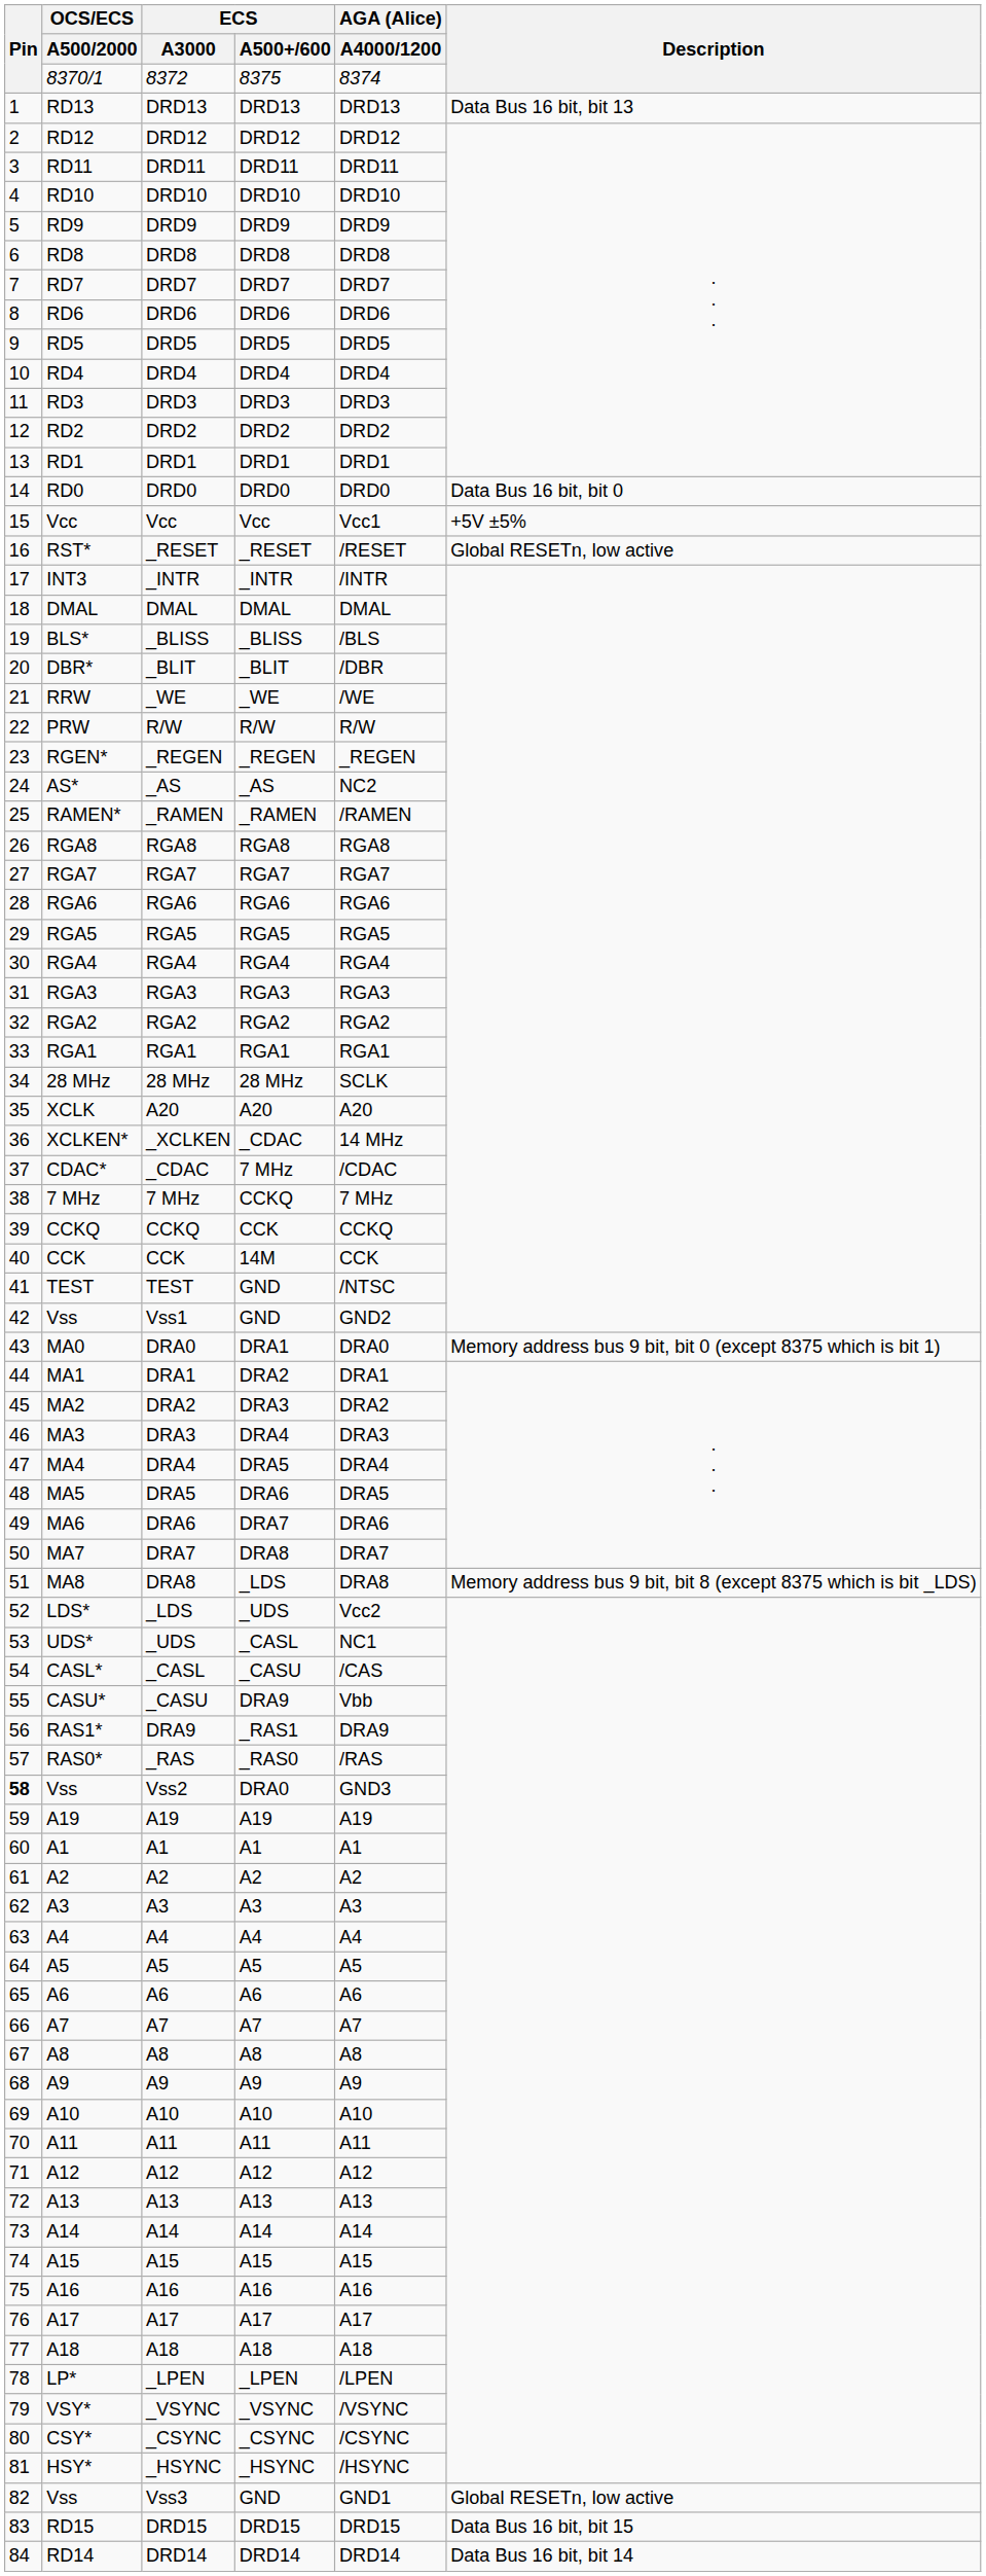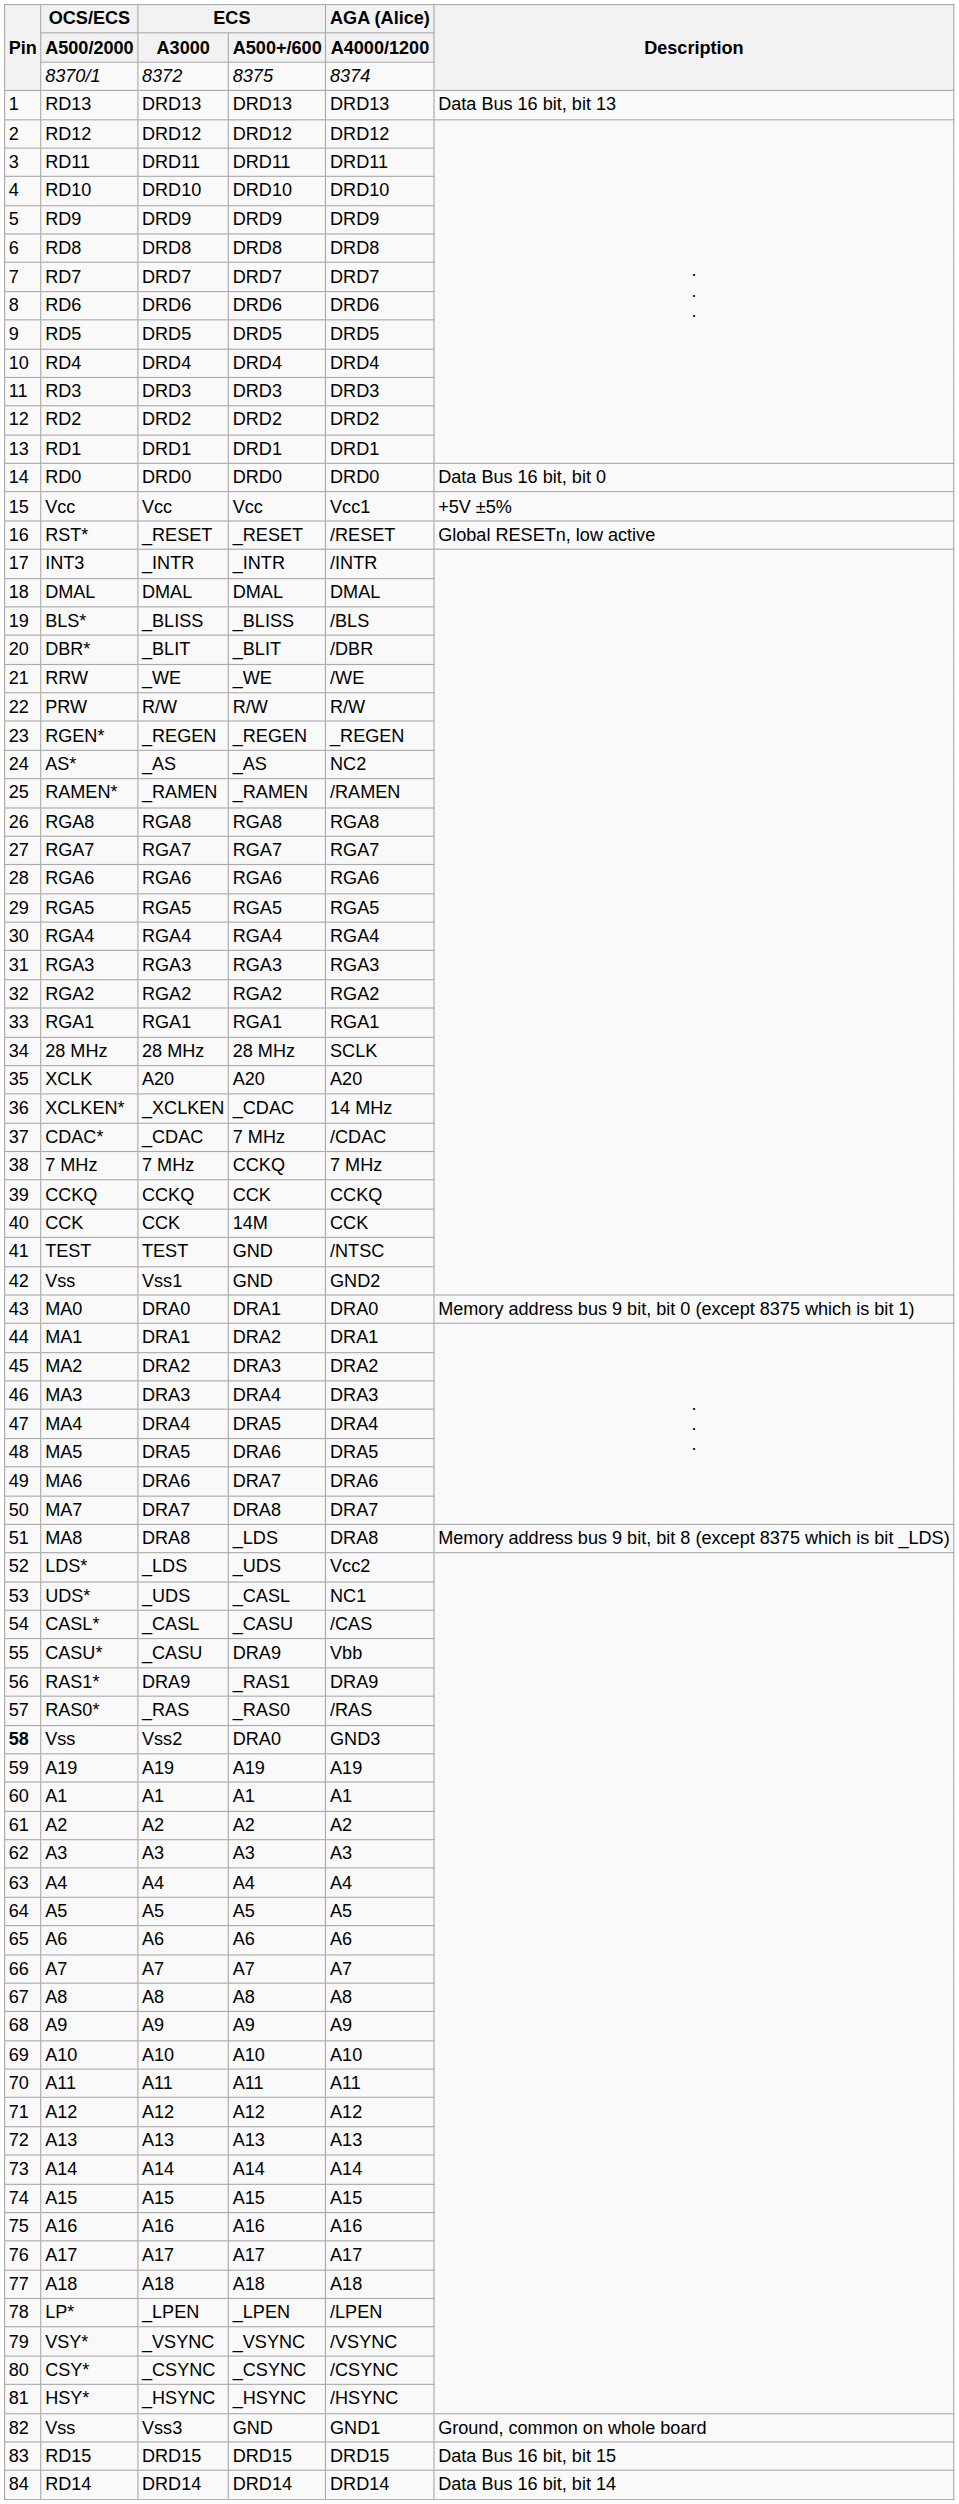 <table class="wikitable">
 <tr>
 <th rowspan=3>Pin</th>
 <th>OCS/ECS</th>
 <th colspan=2>ECS</th>
 <th>AGA (Alice)</th>
 <th rowspan=3>Description</th>
 </tr>
 <tr>
 <th>A500/2000</th>
 <th>A3000</th>
 <th>A500+/600</th>
 <th>A4000/1200</th>
 </tr>
 <tr>
 <td><em>8370/1</em></td>
 <td><em>8372</em></td>
 <td><em>8375</em></td>
 <td><em>8374</em></td>
 </tr>
 <tr>
 <td>1</td>
 <td>RD13</td>
 <td>DRD13</td>
 <td>DRD13</td>
 <td>DRD13</td>
 <td>Data Bus 16 bit, bit 13</td>
 </tr>
 <tr>
 <td>2</td>
 <td>RD12</td>
 <td>DRD12</td>
 <td>DRD12</td>
 <td>DRD12</td>
 <td rowspan=12 style="text-align: center">.<br>.<br>.</td>
 </tr>
 <tr>
 <td>3</td>
 <td>RD11</td>
 <td>DRD11</td>
 <td>DRD11</td>
 <td>DRD11</td>
 </tr>
 <tr>
 <td>4</td>
 <td>RD10</td>
 <td>DRD10</td>
 <td>DRD10</td>
 <td>DRD10</td>
 </tr>
 <tr>
 <td>5</td>
 <td>RD9</td>
 <td>DRD9</td>
 <td>DRD9</td>
 <td>DRD9</td>
 </tr>
 <tr>
 <td>6</td>
 <td>RD8</td>
 <td>DRD8</td>
 <td>DRD8</td>
 <td>DRD8</td>
 </tr>
 <tr>
 <td>7</td>
 <td>RD7</td>
 <td>DRD7</td>
 <td>DRD7</td>
 <td>DRD7</td>
 </tr>
 <tr>
 <td>8</td>
 <td>RD6</td>
 <td>DRD6</td>
 <td>DRD6</td>
 <td>DRD6</td>
 </tr>
 <tr>
 <td>9</td>
 <td>RD5</td>
 <td>DRD5</td>
 <td>DRD5</td>
 <td>DRD5</td>
 </tr>
 <tr>
 <td>10</td>
 <td>RD4</td>
 <td>DRD4</td>
 <td>DRD4</td>
 <td>DRD4</td>
 </tr>
 <tr>
 <td>11</td>
 <td>RD3</td>
 <td>DRD3</td>
 <td>DRD3</td>
 <td>DRD3</td>
 </tr>
 <tr>
 <td>12</td>
 <td>RD2</td>
 <td>DRD2</td>
 <td>DRD2</td>
 <td>DRD2</td>
 </tr>
 <tr>
 <td>13</td>
 <td>RD1</td>
 <td>DRD1</td>
 <td>DRD1</td>
 <td>DRD1</td>
 </tr>
 <tr>
 <td>14</td>
 <td>RD0</td>
 <td>DRD0</td>
 <td>DRD0</td>
 <td>DRD0</td>
 <td>Data Bus 16 bit, bit 0</td>
 </tr>
 <tr>
 <td>15</td>
 <td>Vcc</td>
 <td>Vcc</td>
 <td>Vcc</td>
 <td>Vcc1</td>
 <td>+5V ±5%</td>
 </tr>
 <tr>
 <td>16</td>
 <td>RST*</td>
 <td>_RESET</td>
 <td>_RESET</td>
 <td>/RESET</td>
 <td>Global RESETn, low active</td>
 </tr>
 <tr>
 <td>17</td>
 <td>INT3</td>
 <td>_INTR</td>
 <td>_INTR</td>
 <td>/INTR</td>
 </tr>
 <tr>
 <td>18</td>
 <td>DMAL</td>
 <td>DMAL</td>
 <td>DMAL</td>
 <td>DMAL</td>
 </tr>
 <tr>
 <td>19</td>
 <td>BLS*</td>
 <td>_BLISS</td>
 <td>_BLISS</td>
 <td>/BLS</td>
 </tr>
 <tr>
 <td>20</td>
 <td>DBR*</td>
 <td>_BLIT</td>
 <td>_BLIT</td>
 <td>/DBR</td>
 </tr>
 <tr>
 <td>21</td>
 <td>RRW</td>
 <td>_WE</td>
 <td>_WE</td>
 <td>/WE</td>
 </tr>
 <tr>
 <td>22</td>
 <td>PRW</td>
 <td>R/W</td>
 <td>R/W</td>
 <td>R/W</td>
 </tr>
 <tr>
 <td>23</td>
 <td>RGEN*</td>
 <td>_REGEN</td>
 <td>_REGEN</td>
 <td>_REGEN</td>
 </tr>
 <tr>
 <td>24</td>
 <td>AS*</td>
 <td>_AS</td>
 <td>_AS</td>
 <td>NC2</td>
 </tr>
 <tr>
 <td>25</td>
 <td>RAMEN*</td>
 <td>_RAMEN</td>
 <td>_RAMEN</td>
 <td>/RAMEN</td>
 </tr>
 <tr>
 <td>26</td>
 <td>RGA8</td>
 <td>RGA8</td>
 <td>RGA8</td>
 <td>RGA8</td>
 </tr>
 <tr>
 <td>27</td>
 <td>RGA7</td>
 <td>RGA7</td>
 <td>RGA7</td>
 <td>RGA7</td>
 </tr>
 <tr>
 <td>28</td>
 <td>RGA6</td>
 <td>RGA6</td>
 <td>RGA6</td>
 <td>RGA6</td>
 </tr>
 <tr>
 <td>29</td>
 <td>RGA5</td>
 <td>RGA5</td>
 <td>RGA5</td>
 <td>RGA5</td>
 </tr>
 <tr>
 <td>30</td>
 <td>RGA4</td>
 <td>RGA4</td>
 <td>RGA4</td>
 <td>RGA4</td>
 </tr>
 <tr>
 <td>31</td>
 <td>RGA3</td>
 <td>RGA3</td>
 <td>RGA3</td>
 <td>RGA3</td>
 </tr>
 <tr>
 <td>32</td>
 <td>RGA2</td>
 <td>RGA2</td>
 <td>RGA2</td>
 <td>RGA2</td>
 </tr>
 <tr>
 <td>33</td>
 <td>RGA1</td>
 <td>RGA1</td>
 <td>RGA1</td>
 <td>RGA1</td>
 </tr>
 <tr>
 <td>34</td>
 <td>28 MHz</td>
 <td>28 MHz</td>
 <td>28 MHz</td>
 <td>SCLK</td>
 </tr>
 <tr>
 <td>35</td>
 <td>XCLK</td>
 <td>A20</td>
 <td>A20</td>
 <td>A20</td>
 </tr>
 <tr>
 <td>36</td>
 <td>XCLKEN*</td>
 <td>_XCLKEN</td>
 <td>_CDAC</td>
 <td>14 MHz</td>
 </tr>
 <tr>
 <td>37</td>
 <td>CDAC*</td>
 <td>_CDAC</td>
 <td>7 MHz</td>
 <td>/CDAC</td>
 </tr>
 <tr>
 <td>38</td>
 <td>7 MHz</td>
 <td>7 MHz</td>
 <td>CCKQ</td>
 <td>7 MHz</td>
 </tr>
 <tr>
 <td>39</td>
 <td>CCKQ</td>
 <td>CCKQ</td>
 <td>CCK</td>
 <td>CCKQ</td>
 </tr>
 <tr>
 <td>40</td>
 <td>CCK</td>
 <td>CCK</td>
 <td>14M</td>
 <td>CCK</td>
 </tr>
 <tr>
 <td>41</td>
 <td>TEST</td>
 <td>TEST</td>
 <td>GND</td>
 <td>/NTSC</td>
 </tr>
 <tr>
 <td>42</td>
 <td>Vss</td>
 <td>Vss1</td>
 <td>GND</td>
 <td>GND2</td>
 </tr>
 <tr>
 <td>43</td>
 <td>MA0</td>
 <td>DRA0</td>
 <td>DRA1</td>
 <td>DRA0</td>
 <td>Memory address bus 9 bit, bit 0 (except 8375 which is bit 1)</td>
 </tr>
 <tr>
 <td>44</td>
 <td>MA1</td>
 <td>DRA1</td>
 <td>DRA2</td>
 <td>DRA1</td>
 <td rowspan=7 style="text-align: center">.<br>.<br>.</td>
 </tr>
 <tr>
 <td>45</td>
 <td>MA2</td>
 <td>DRA2</td>
 <td>DRA3</td>
 <td>DRA2</td>
 </tr>
 <tr>
 <td>46</td>
 <td>MA3</td>
 <td>DRA3</td>
 <td>DRA4</td>
 <td>DRA3</td>
 </tr>
 <tr>
 <td>47</td>
 <td>MA4</td>
 <td>DRA4</td>
 <td>DRA5</td>
 <td>DRA4</td>
 </tr>
 <tr>
 <td>48</td>
 <td>MA5</td>
 <td>DRA5</td>
 <td>DRA6</td>
 <td>DRA5</td>
 </tr>
 <tr>
 <td>49</td>
 <td>MA6</td>
 <td>DRA6</td>
 <td>DRA7</td>
 <td>DRA6</td>
 </tr>
 <tr>
 <td>50</td>
 <td>MA7</td>
 <td>DRA7</td>
 <td>DRA8</td>
 <td>DRA7</td>
 </tr>
 <tr>
 <td>51</td>
 <td>MA8</td>
 <td>DRA8</td>
 <td>_LDS</td>
 <td>DRA8</td>
 <td>Memory address bus 9 bit, bit 8 (except 8375 which is bit _LDS)</td>
 </tr>
 <tr>
 <td>52</td>
 <td>LDS*</td>
 <td>_LDS</td>
 <td>_UDS</td>
 <td>Vcc2</td>
 </tr>
 <tr>
 <td>53</td>
 <td>UDS*</td>
 <td>_UDS</td>
 <td>_CASL</td>
 <td>NC1</td>
 </tr>
 <tr>
 <td>54</td>
 <td>CASL*</td>
 <td>_CASL</td>
 <td>_CASU</td>
 <td>/CAS</td>
 </tr>
 <tr>
 <td>55</td>
 <td>CASU*</td>
 <td>_CASU</td>
 <td>DRA9</td>
 <td>Vbb</td>
 </tr>
 <tr>
 <td>56</td>
 <td>RAS1*</td>
 <td>DRA9</td>
 <td>_RAS1</td>
 <td>DRA9</td>
 </tr>
 <tr>
 <td>57</td>
 <td>RAS0*</td>
 <td>_RAS</td>
 <td>_RAS0</td>
 <td>/RAS</td>
 </tr>
 <tr>
 <td><strong>58</strong></td>
 <td>Vss</td>
 <td>Vss2</td>
 <td>DRA0</td>
 <td>GND3</td>
 </tr>
 <tr>
 <td>59</td>
 <td>A19</td>
 <td>A19</td>
 <td>A19</td>
 <td>A19</td>
 </tr>
 <tr>
 <td>60</td>
 <td>A1</td>
 <td>A1</td>
 <td>A1</td>
 <td>A1</td>
 </tr>
 <tr>
 <td>61</td>
 <td>A2</td>
 <td>A2</td>
 <td>A2</td>
 <td>A2</td>
 </tr>
 <tr>
 <td>62</td>
 <td>A3</td>
 <td>A3</td>
 <td>A3</td>
 <td>A3</td>
 </tr>
 <tr>
 <td>63</td>
 <td>A4</td>
 <td>A4</td>
 <td>A4</td>
 <td>A4</td>
 </tr>
 <tr>
 <td>64</td>
 <td>A5</td>
 <td>A5</td>
 <td>A5</td>
 <td>A5</td>
 </tr>
 <tr>
 <td>65</td>
 <td>A6</td>
 <td>A6</td>
 <td>A6</td>
 <td>A6</td>
 </tr>
 <tr>
 <td>66</td>
 <td>A7</td>
 <td>A7</td>
 <td>A7</td>
 <td>A7</td>
 </tr>
 <tr>
 <td>67</td>
 <td>A8</td>
 <td>A8</td>
 <td>A8</td>
 <td>A8</td>
 </tr>
 <tr>
 <td>68</td>
 <td>A9</td>
 <td>A9</td>
 <td>A9</td>
 <td>A9</td>
 </tr>
 <tr>
 <td>69</td>
 <td>A10</td>
 <td>A10</td>
 <td>A10</td>
 <td>A10</td>
 </tr>
 <tr>
 <td>70</td>
 <td>A11</td>
 <td>A11</td>
 <td>A11</td>
 <td>A11</td>
 </tr>
 <tr>
 <td>71</td>
 <td>A12</td>
 <td>A12</td>
 <td>A12</td>
 <td>A12</td>
 </tr>
 <tr>
 <td>72</td>
 <td>A13</td>
 <td>A13</td>
 <td>A13</td>
 <td>A13</td>
 </tr>
 <tr>
 <td>73</td>
 <td>A14</td>
 <td>A14</td>
 <td>A14</td>
 <td>A14</td>
 </tr>
 <tr>
 <td>74</td>
 <td>A15</td>
 <td>A15</td>
 <td>A15</td>
 <td>A15</td>
 </tr>
 <tr>
 <td>75</td>
 <td>A16</td>
 <td>A16</td>
 <td>A16</td>
 <td>A16</td>
 </tr>
 <tr>
 <td>76</td>
 <td>A17</td>
 <td>A17</td>
 <td>A17</td>
 <td>A17</td>
 </tr>
 <tr>
 <td>77</td>
 <td>A18</td>
 <td>A18</td>
 <td>A18</td>
 <td>A18</td>
 </tr>
 <tr>
 <td>78</td>
 <td>LP*</td>
 <td>_LPEN</td>
 <td>_LPEN</td>
 <td>/LPEN</td>
 </tr>
 <tr>
 <td>79</td>
 <td>VSY*</td>
 <td>_VSYNC</td>
 <td>_VSYNC</td>
 <td>/VSYNC</td>
 </tr>
 <tr>
 <td>80</td>
 <td>CSY*</td>
 <td>_CSYNC</td>
 <td>_CSYNC</td>
 <td>/CSYNC</td>
 </tr>
 <tr>
 <td>81</td>
 <td>HSY*</td>
 <td>_HSYNC</td>
 <td>_HSYNC</td>
 <td>/HSYNC</td>
 </tr>
 <tr>
 <td>82</td>
 <td>Vss</td>
 <td>Vss3</td>
 <td>GND</td>
 <td>GND1</td>
-<td>Global RESETn, low active</td>
+<td>Ground, common on whole board</td>
 </tr>
 <tr>
 <td>83</td>
 <td>RD15</td>
 <td>DRD15</td>
 <td>DRD15</td>
 <td>DRD15</td>
 <td>Data Bus 16 bit, bit 15</td>
 </tr>
 <tr>
 <td>84</td>
 <td>RD14</td>
 <td>DRD14</td>
 <td>DRD14</td>
 <td>DRD14</td>
 <td>Data Bus 16 bit, bit 14</td>
 </tr>
 </table>
